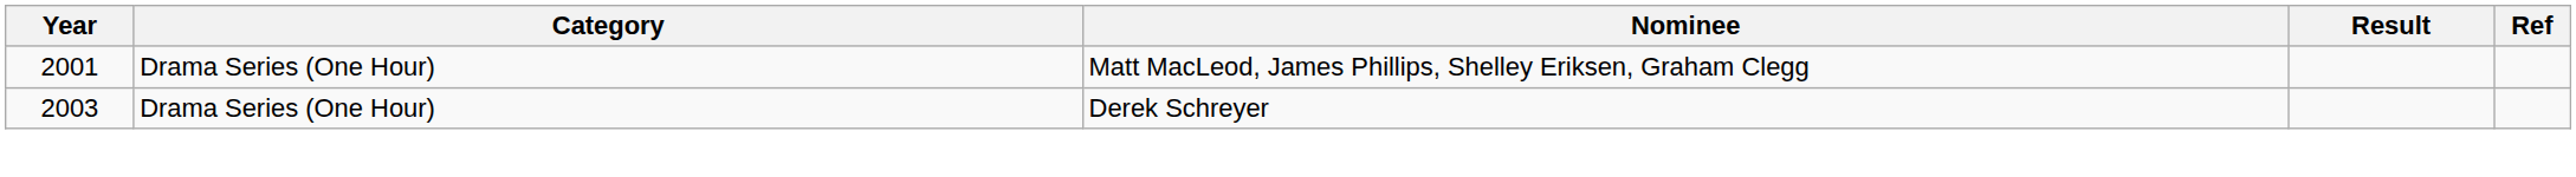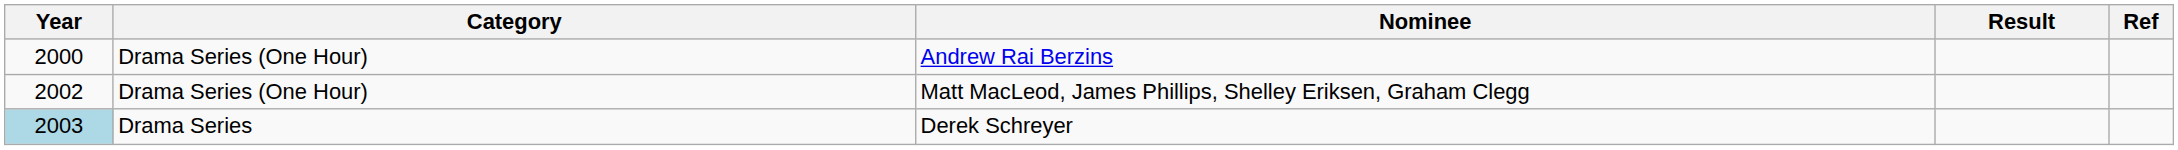 <table class="wikitable" style="width:100%">
 <tr>
 <th style="width:5%;">Year</th>
 <th style="width:37%;">Category</th>
 <th style="width:47%;">Nominee</th>
 <th style="width:8%;">Result</th>
 <th style="width:3%;">Ref</th>
 </tr>
 <tr>
-<td style="text-align:center;">2001</td>
+<td style="text-align:center;">2000</td>
+<td>Drama Series (One Hour)</td>
+<td><a href='#'>Andrew Rai Berzins</a> </td>
+<td></td>
+<td style="text-align:center;"></td>
+</tr>
+<tr>
+<td style="text-align:center;">2002</td>
 <td>Drama Series (One Hour)</td>
 <td>Matt MacLeod, James Phillips, Shelley Eriksen, Graham Clegg</td>
 <td></td>
 <td style="text-align:center;"></td>
 </tr>
 <tr>
-<td style="text-align:center;">2003</td>
-<td>Drama Series (One Hour)</td>
+<td style="background: lightblue; text-align:center;">2003</td>
+<td>Drama Series</td>
 <td>Derek Schreyer</td>
 <td></td>
 <td style="text-align:center;"></td>
 </tr>
 </table>
